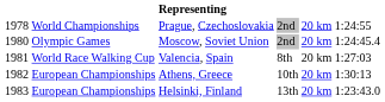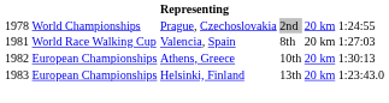 <table>
 <tr>
 <th colspan="6">Representing </th>
 </tr>
 <tr>
 <td>1978</td>
 <td><a href='#'>World Championships</a></td>
 <td><a href='#'>Prague</a>, <a href='#'>Czechoslovakia</a></td>
 <td bgcolor="silver">2nd</td>
 <td><a href='#'>20 km</a></td>
 <td>1:24:55</td>
-</tr>
-<tr>
-<td>1980</td>
-<td><a href='#'>Olympic Games</a></td>
-<td><a href='#'>Moscow</a>, <a href='#'>Soviet Union</a></td>
-<td bgcolor="silver">2nd</td>
-<td><a href='#'>20 km</a></td>
-<td>1:24:45.4</td>
 </tr>
 <tr>
 <td>1981</td>
 <td><a href='#'>World Race Walking Cup</a></td>
 <td><a href='#'>Valencia</a>, <a href='#'>Spain</a></td>
 <td>8th</td>
 <td>20 km</td>
 <td>1:27:03</td>
 </tr>
 <tr>
 <td>1982</td>
 <td><a href='#'>European Championships</a></td>
 <td><a href='#'>Athens, Greece</a></td>
 <td>10th</td>
 <td><a href='#'>20 km</a></td>
 <td>1:30:13</td>
 </tr>
 <tr>
 <td>1983</td>
 <td><a href='#'>European Championships</a></td>
 <td><a href='#'>Helsinki, Finland</a></td>
 <td>13th</td>
 <td><a href='#'>20 km</a></td>
 <td>1:23:43.0</td>
 </tr>
 </table>
